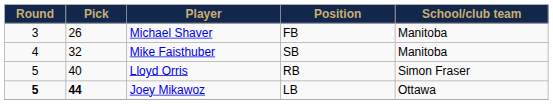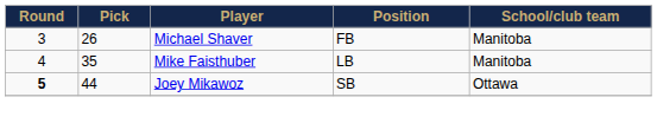 <table class="wikitable sortable sortable">
 <tr>
 <th style="background:#13264B;color:#C9AF74;" width="8%">Round</th>
 <th style="background:#13264B;color:#C9AF74;" width="8%">Pick</th>
 <th style="background:#13264B;color:#C9AF74;" width="20%">Player</th>
 <th style="background:#13264B;color:#C9AF74;" width="15%">Position</th>
 <th style="background:#13264B;color:#C9AF74;" width="20%">School/club team</th>
 </tr>
 <tr>
 <td align=center>3</td>
 <td>26</td>
 <td><a href='#'>Michael Shaver</a></td>
 <td>FB</td>
 <td>Manitoba</td>
 </tr>
 <tr>
 <td align=center>4</td>
-<td>32</td>
+<td>35</td>
 <td><a href='#'>Mike Faisthuber</a></td>
-<td>SB</td>
+<td>LB</td>
 <td>Manitoba</td>
 </tr>
 <tr>
-<td align=center>5</td>
-<td>40</td>
-<td><a href='#'>Lloyd Orris</a></td>
-<td>RB</td>
-<td>Simon Fraser</td>
-</tr>
-<tr>
 <td align=center><strong>5</strong></td>
-<td><strong>44</strong></td>
+<td>44</td>
 <td><a href='#'>Joey Mikawoz</a></td>
-<td>LB</td>
+<td>SB</td>
 <td>Ottawa</td>
 </tr>
 <tr>
 </tr>
 </table>
